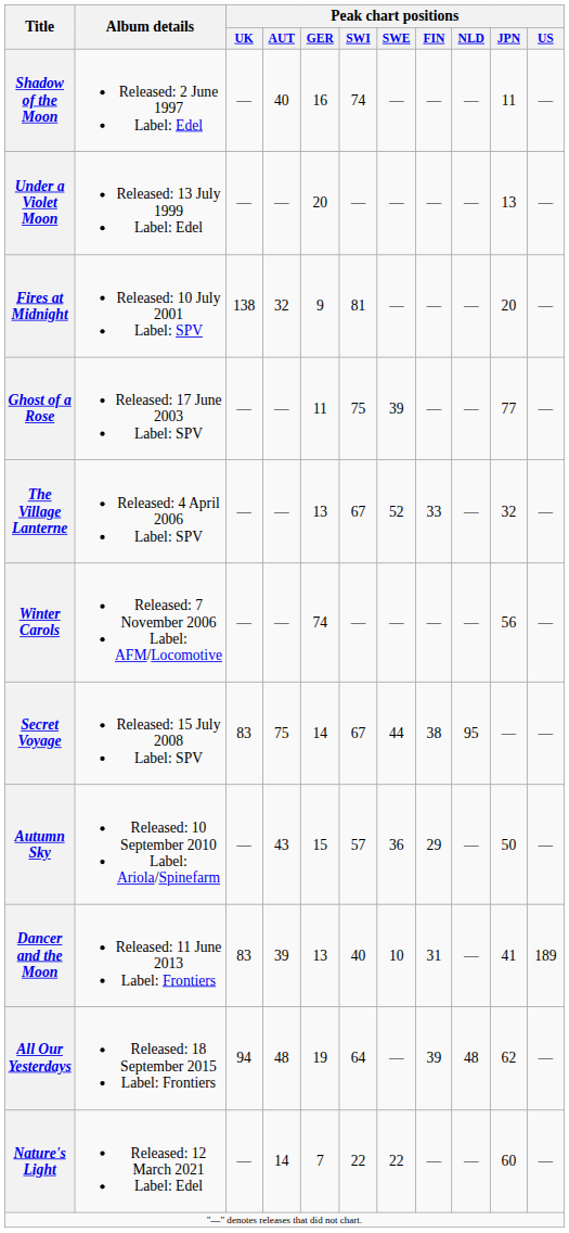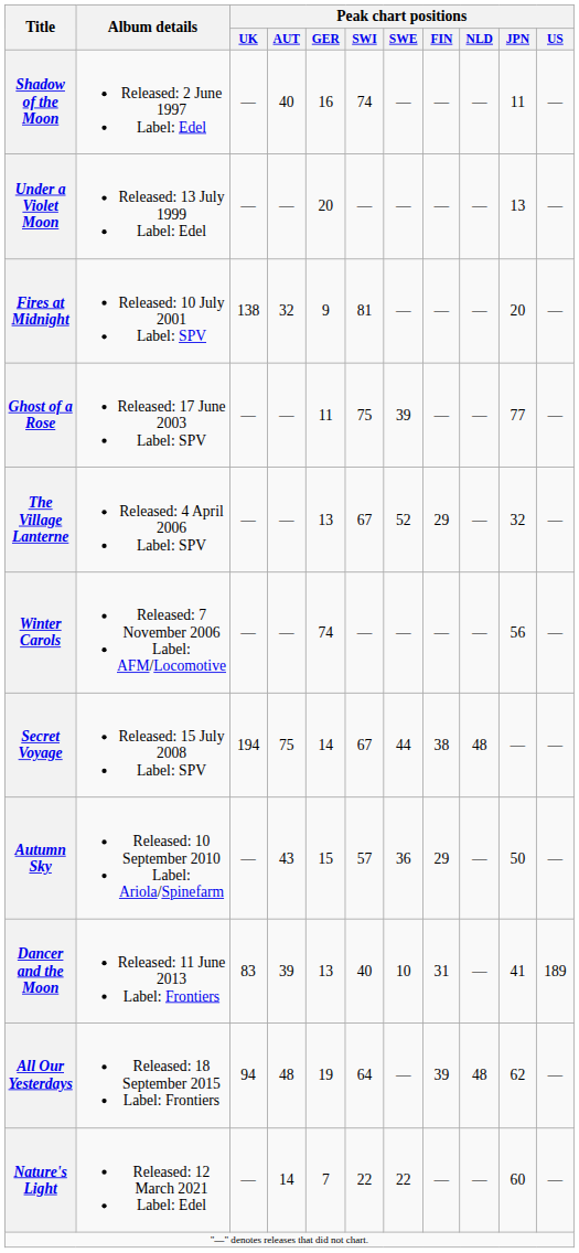 <table class="wikitable plainrowheaders" style=text-align:center;>
 <tr>
 <th scope="col" rowspan="2">Title</th>
 <th scope="col" rowspan="2">Album details</th>
 <th scope="col" colspan="9">Peak chart positions</th>
 </tr>
 <tr>
 <th style="width:3em;font-size:85%"><a href='#'>UK</a><br></th>
 <th style="width:3em;font-size:85%"><a href='#'>AUT</a><br></th>
 <th style="width:3em;font-size:85%"><a href='#'>GER</a><br></th>
 <th style="width:3em;font-size:85%"><a href='#'>SWI</a><br></th>
 <th style="width:3em;font-size:85%"><a href='#'>SWE</a><br></th>
 <th style="width:3em;font-size:85%"><a href='#'>FIN</a><br></th>
 <th style="width:3em;font-size:85%"><a href='#'>NLD</a><br></th>
 <th style="width:3em;font-size:85%"><a href='#'>JPN</a><br></th>
 <th style="width:3em;font-size:85%"><a href='#'>US</a><br></th>
 </tr>
 <tr>
 <th scope="row"><em><a href='#'>Shadow of the Moon</a></em></th>
 <td><br><ul><li>Released: 2 June 1997</li><li>Label: <a href='#'>Edel</a></li></ul></td>
 <td align="center">—</td>
 <td align="center">40</td>
 <td align="center">16</td>
 <td align="center">74</td>
 <td align="center">—</td>
 <td align="center">—</td>
 <td align="center">—</td>
 <td align="center">11</td>
 <td align="center">―</td>
 </tr>
 <tr>
 <th scope="row"><em><a href='#'>Under a Violet Moon</a></em></th>
 <td><br><ul><li>Released: 13 July 1999</li><li>Label: Edel</li></ul></td>
 <td align="center">—</td>
 <td align="center">—</td>
 <td align="center">20</td>
 <td align="center">—</td>
 <td align="center">—</td>
 <td align="center">—</td>
 <td align="center">—</td>
 <td align="center">13</td>
 <td align="center">―</td>
 </tr>
 <tr>
 <th scope="row"><em><a href='#'>Fires at Midnight</a></em></th>
 <td><br><ul><li>Released: 10 July 2001</li><li>Label: <a href='#'>SPV</a></li></ul></td>
 <td align="center">138</td>
 <td align="center">32</td>
 <td align="center">9</td>
 <td align="center">81</td>
 <td align="center">—</td>
 <td align="center">—</td>
 <td align="center">—</td>
 <td align="center">20</td>
 <td align="center">―</td>
 </tr>
 <tr>
 <th scope="row"><em><a href='#'>Ghost of a Rose</a></em></th>
 <td><br><ul><li>Released: 17 June 2003</li><li>Label: SPV</li></ul></td>
 <td align="center">—</td>
 <td align="center">—</td>
 <td align="center">11</td>
 <td align="center">75</td>
 <td align="center">39</td>
 <td align="center">—</td>
 <td align="center">—</td>
 <td align="center">77</td>
 <td align="center">―</td>
 </tr>
 <tr>
 <th scope="row"><em><a href='#'>The Village Lanterne</a></em></th>
 <td><br><ul><li>Released: 4 April 2006</li><li>Label: SPV</li></ul></td>
 <td align="center">—</td>
 <td align="center">—</td>
 <td align="center">13</td>
 <td align="center">67</td>
 <td align="center">52</td>
-<td align="center">33</td>
+<td align="center">29</td>
 <td align="center">—</td>
 <td align="center">32</td>
 <td align="center">―</td>
 </tr>
 <tr>
 <th scope="row"><em><a href='#'>Winter Carols</a></em></th>
 <td><br><ul><li>Released: 7 November 2006</li><li>Label: <a href='#'>AFM</a>/<a href='#'>Locomotive</a></li></ul></td>
 <td align="center">—</td>
 <td align="center">—</td>
 <td align="center">74</td>
 <td align="center">—</td>
 <td align="center">—</td>
 <td align="center">—</td>
 <td align="center">—</td>
 <td align="center">56</td>
 <td align="center">―</td>
 </tr>
 <tr>
 <th scope="row"><em><a href='#'>Secret Voyage</a></em></th>
 <td><br><ul><li>Released: 15 July 2008</li><li>Label: SPV</li></ul></td>
-<td align="center">83</td>
+<td align="center">194</td>
 <td align="center">75</td>
 <td align="center">14</td>
 <td align="center">67</td>
 <td align="center">44</td>
 <td align="center">38</td>
-<td align="center">95</td>
+<td align="center">48</td>
 <td align="center">—</td>
 <td align="center">—</td>
 </tr>
 <tr>
 <th scope="row"><em><a href='#'>Autumn Sky</a></em></th>
 <td><br><ul><li>Released: 10 September 2010</li><li>Label: <a href='#'>Ariola</a>/<a href='#'>Spinefarm</a></li></ul></td>
 <td align="center">—</td>
 <td align="center">43</td>
 <td align="center">15</td>
 <td align="center">57</td>
 <td align="center">36</td>
 <td align="center">29</td>
 <td align="center">—</td>
 <td align="center">50</td>
 <td align="center">―</td>
 </tr>
 <tr>
 <th scope="row"><em><a href='#'>Dancer and the Moon</a></em></th>
 <td><br><ul><li>Released: 11 June 2013</li><li>Label: <a href='#'>Frontiers</a></li></ul></td>
 <td align="center">83</td>
 <td align="center">39</td>
 <td align="center">13</td>
 <td align="center">40</td>
 <td align="center">10</td>
 <td align="center">31</td>
 <td align="center">—</td>
 <td align="center">41</td>
 <td align="center">189</td>
 </tr>
 <tr>
 <th scope="row"><em><a href='#'>All Our Yesterdays</a></em></th>
 <td><br><ul><li>Released: 18 September 2015</li><li>Label: Frontiers</li></ul></td>
 <td align="center">94</td>
 <td align="center">48</td>
 <td align="center">19</td>
 <td align="center">64</td>
 <td align="center">―</td>
 <td align="center">39</td>
 <td align="center">48</td>
 <td align="center">62</td>
 <td align="center">―</td>
 </tr>
 <tr>
 <th scope="row"><em><a href='#'>Nature's Light</a></em></th>
 <td><br><ul><li>Released: 12 March 2021</li><li>Label: Edel</li></ul></td>
 <td align="center">―</td>
 <td align="center">14</td>
 <td align="center">7</td>
 <td align="center">22</td>
 <td align="center">22</td>
 <td align="center">―</td>
 <td align="center">―</td>
 <td align="center">60</td>
 <td align="center">―</td>
 </tr>
 <tr>
 <td align="center" colspan="11" style="font-size: 8pt">"—" denotes releases that did not chart.</td>
 </tr>
 </table>
